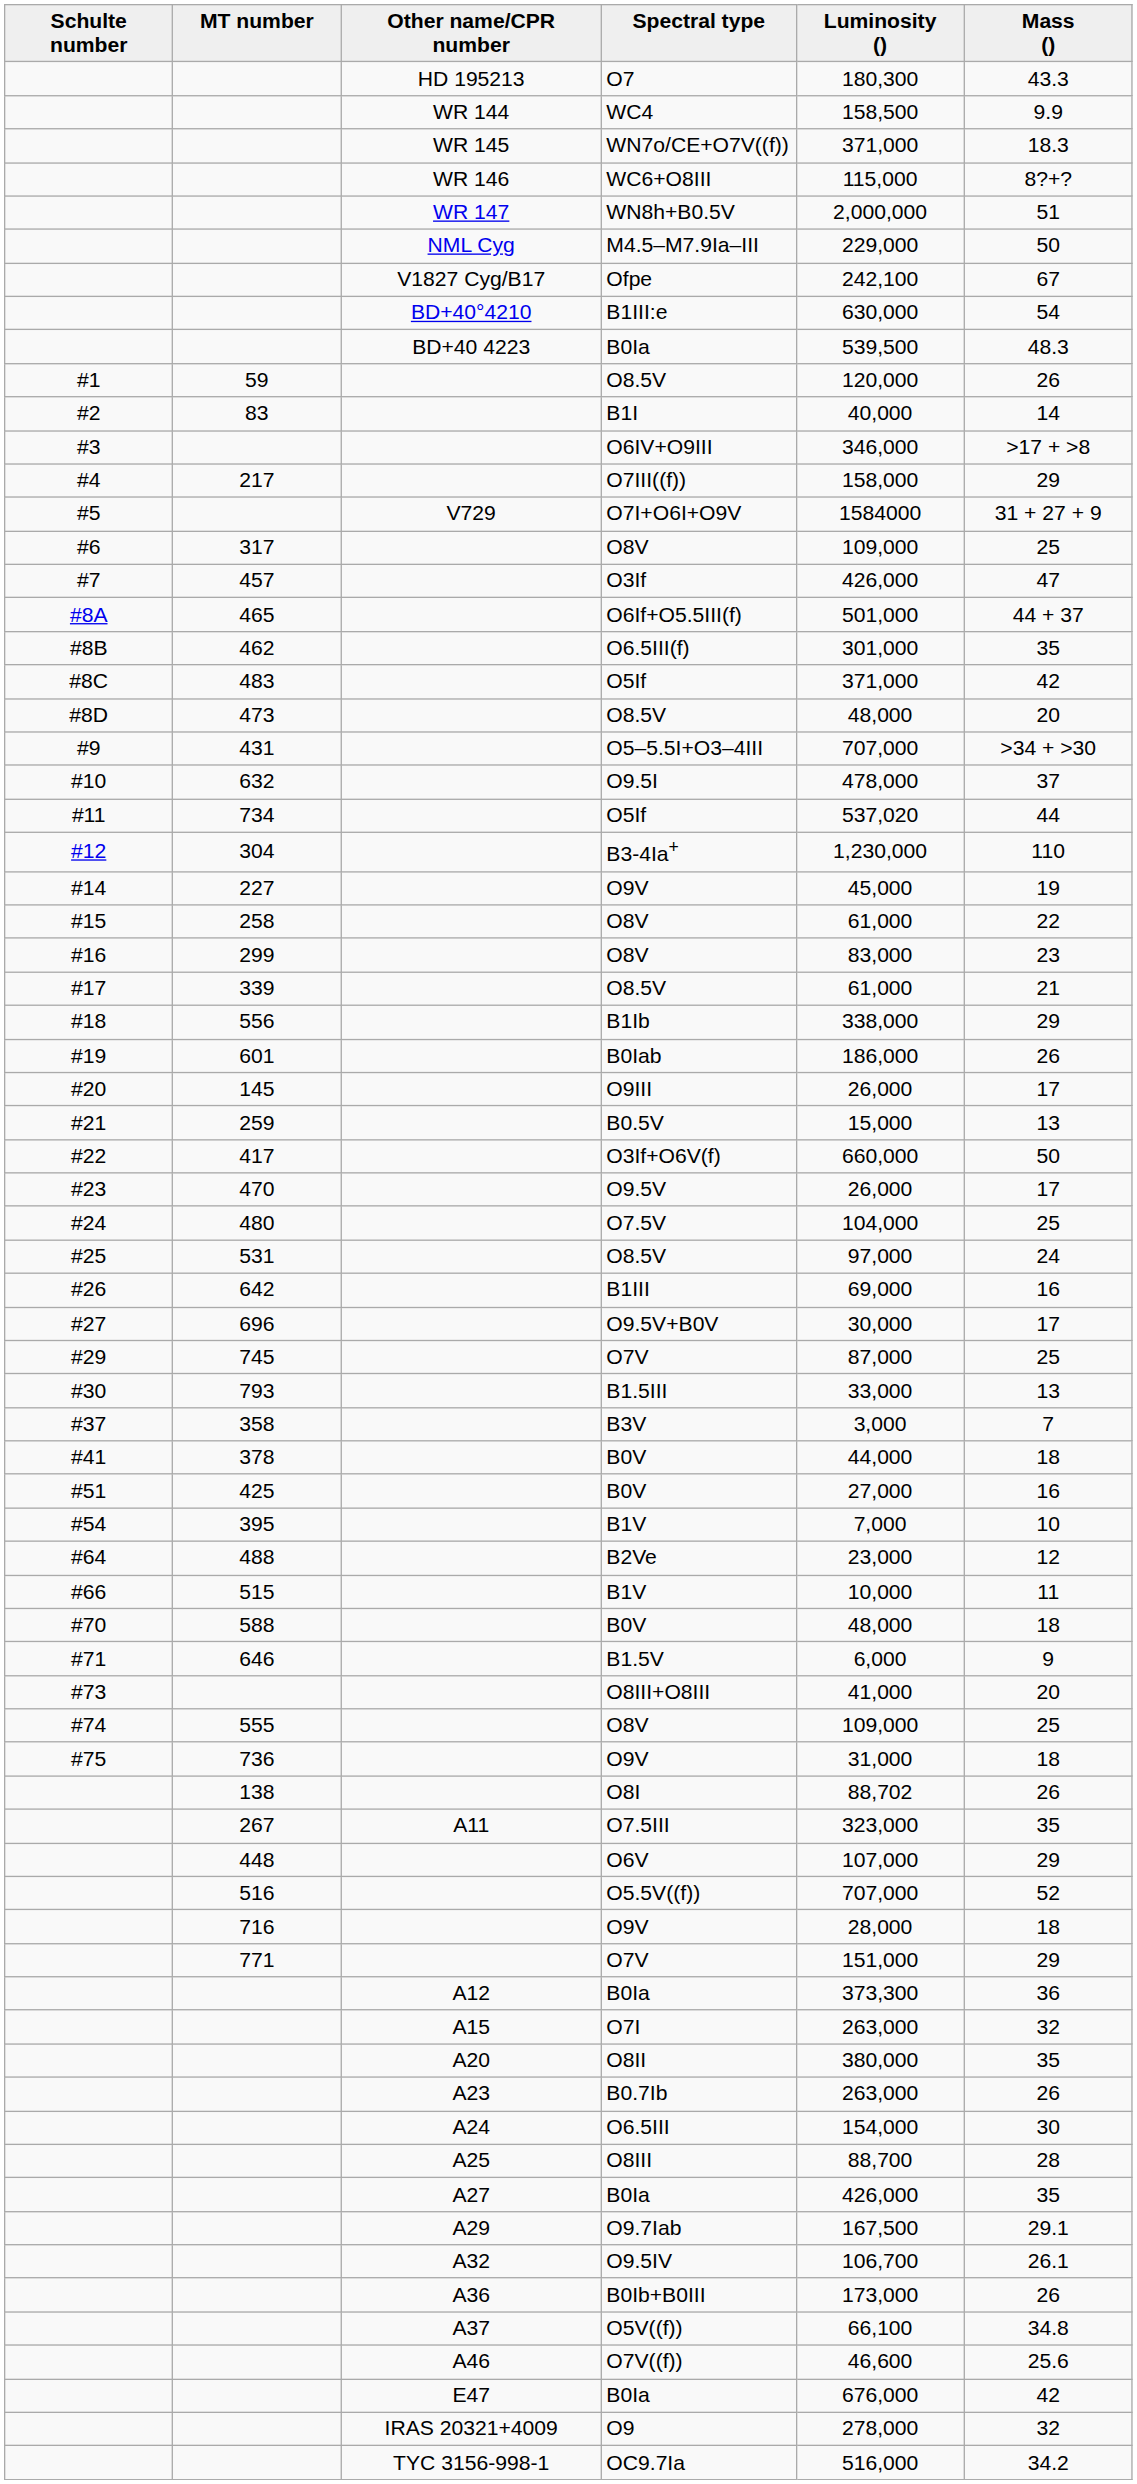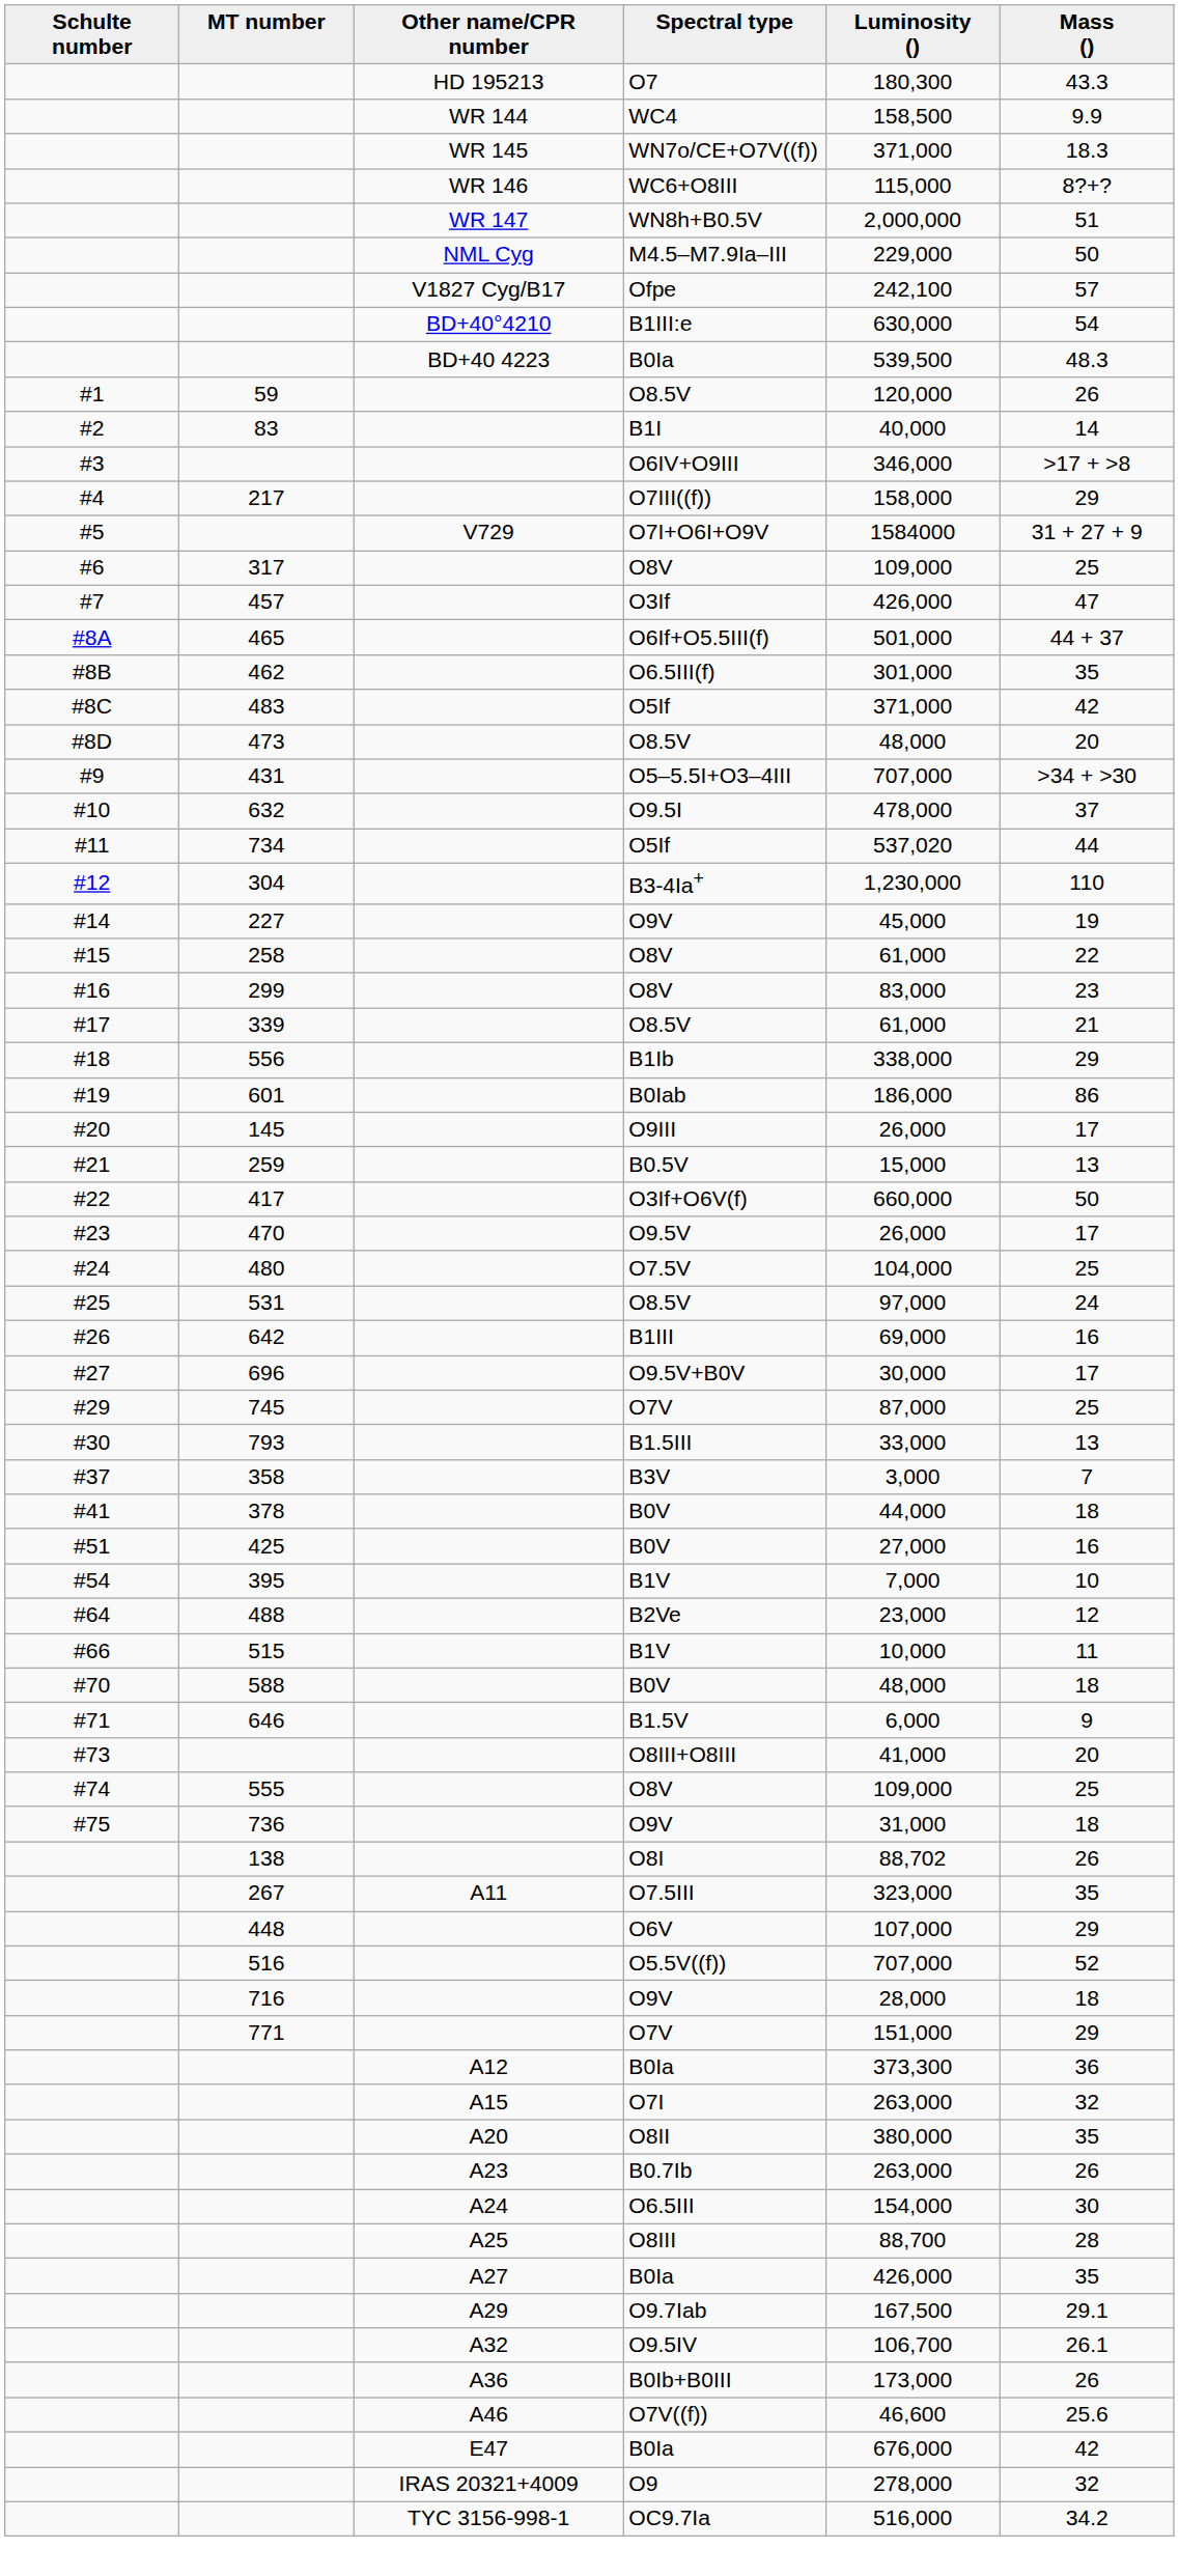 <table class="wikitable sortable">
 <tr>
 <th style="background:#efefef;" valign="top" width="120" align="center">Schulte number</th>
 <th style="background:#efefef;" valign="top" width="120" align="center">MT number</th>
 <th style="background:#efefef;" valign="top" width="190" align="center">Other name/CPR number</th>
 <th style="background:#efefef;" valign="top" width="140" align="center">Spectral type</th>
 <th style="background:#efefef;" valign="top" width="120" align="center">Luminosity<br>()</th>
 <th style="background:#efefef;" valign="top" width="120" align="center">Mass<br>()</th>
 </tr>
 <tr>
 <td></td>
 <td></td>
 <td align="center">HD 195213</td>
 <td>O7</td>
 <td align="center">180,300</td>
 <td align="center">43.3</td>
 </tr>
 <tr>
 <td></td>
 <td></td>
 <td align="center">WR 144</td>
 <td>WC4</td>
 <td align="center">158,500</td>
 <td align="center">9.9</td>
 </tr>
 <tr>
 <td></td>
 <td></td>
 <td align="center">WR 145</td>
 <td>WN7o/CE+O7V((f))</td>
 <td align="center">371,000</td>
 <td align="center">18.3</td>
 </tr>
 <tr>
 <td></td>
 <td></td>
 <td align="center">WR 146</td>
 <td>WC6+O8III</td>
 <td align="center">115,000</td>
 <td align="center">8?+?</td>
 </tr>
 <tr>
 <td></td>
 <td></td>
 <td align="center"><a href='#'>WR 147</a></td>
 <td>WN8h+B0.5V</td>
 <td align="center">2,000,000</td>
 <td align="center">51</td>
 </tr>
 <tr>
 <td></td>
 <td></td>
 <td align="center"><a href='#'>NML Cyg</a></td>
 <td>M4.5–M7.9Ia–III</td>
 <td align="center">229,000</td>
 <td align="center">50</td>
 </tr>
 <tr>
 <td></td>
 <td></td>
 <td align="center">V1827 Cyg/B17</td>
 <td>Ofpe</td>
 <td align="center">242,100</td>
-<td align="center">67</td>
+<td align="center">57</td>
 </tr>
 <tr>
 <td></td>
 <td></td>
 <td align="center"><a href='#'>BD+40°4210</a></td>
 <td>B1III:e</td>
 <td align="center">630,000</td>
 <td align="center">54</td>
 </tr>
 <tr>
 <td></td>
 <td></td>
 <td align="center">BD+40 4223</td>
 <td>B0Ia</td>
 <td align="center">539,500</td>
 <td align="center">48.3</td>
 </tr>
 <tr>
 <td align="center">#1</td>
 <td align="center">59</td>
 <td></td>
 <td>O8.5V</td>
 <td align="center">120,000</td>
 <td align="center">26</td>
 </tr>
 <tr>
 <td align="center">#2</td>
 <td align="center">83</td>
 <td></td>
 <td>B1I</td>
 <td align="center">40,000</td>
 <td align="center">14</td>
 </tr>
 <tr>
 <td align="center">#3</td>
 <td align="center"></td>
 <td></td>
 <td>O6IV+O9III</td>
 <td align="center">346,000</td>
 <td align="center">>17 + >8</td>
 </tr>
 <tr>
 <td align="center">#4</td>
 <td align="center">217</td>
 <td></td>
 <td>O7III((f))</td>
 <td align="center">158,000</td>
 <td align="center">29</td>
 </tr>
 <tr>
 <td align="center">#5</td>
 <td align="center"></td>
 <td align="center">V729</td>
 <td>O7I+O6I+O9V</td>
 <td align="center">1584000</td>
 <td align="center">31 + 27 + 9</td>
 </tr>
 <tr>
 <td align="center">#6</td>
 <td align="center">317</td>
 <td></td>
 <td>O8V</td>
 <td align="center">109,000</td>
 <td align="center">25</td>
 </tr>
 <tr>
 <td align="center">#7</td>
 <td align="center">457</td>
 <td></td>
 <td>O3If</td>
 <td align="center">426,000</td>
 <td align="center">47</td>
 </tr>
 <tr>
 <td align="center"><a href='#'>#8A</a></td>
 <td align="center">465</td>
 <td></td>
 <td>O6If+O5.5III(f)</td>
 <td align="center">501,000</td>
 <td align="center">44 + 37</td>
 </tr>
 <tr>
 <td align="center">#8B</td>
 <td align="center">462</td>
 <td></td>
 <td>O6.5III(f)</td>
 <td align="center">301,000</td>
 <td align="center">35</td>
 </tr>
 <tr>
 <td align="center">#8C</td>
 <td align="center">483</td>
 <td></td>
 <td>O5If</td>
 <td align="center">371,000</td>
 <td align="center">42</td>
 </tr>
 <tr>
 <td align="center">#8D</td>
 <td align="center">473</td>
 <td></td>
 <td>O8.5V</td>
 <td align="center">48,000</td>
 <td align="center">20</td>
 </tr>
 <tr>
 <td align="center">#9</td>
 <td align="center">431</td>
 <td></td>
 <td>O5–5.5I+O3–4III</td>
 <td align="center">707,000</td>
 <td align="center">>34 + >30</td>
 </tr>
 <tr>
 <td align="center">#10</td>
 <td align="center">632</td>
 <td></td>
 <td>O9.5I</td>
 <td align="center">478,000</td>
 <td align="center">37</td>
 </tr>
 <tr>
 <td align="center">#11</td>
 <td align="center">734</td>
 <td></td>
 <td>O5If</td>
 <td align="center">537,020</td>
 <td align="center">44</td>
 </tr>
 <tr>
 <td align="center"><a href='#'>#12</a></td>
 <td align="center">304</td>
 <td></td>
 <td>B3-4Ia<sup>+</sup></td>
 <td align="center">1,230,000</td>
 <td align="center">110</td>
 </tr>
 <tr>
 <td align="center">#14</td>
 <td align="center">227</td>
 <td></td>
 <td>O9V</td>
 <td align="center">45,000</td>
 <td align="center">19</td>
 </tr>
 <tr>
 <td align="center">#15</td>
 <td align="center">258</td>
 <td></td>
 <td>O8V</td>
 <td align="center">61,000</td>
 <td align="center">22</td>
 </tr>
 <tr>
 <td align="center">#16</td>
 <td align="center">299</td>
 <td></td>
 <td>O8V</td>
 <td align="center">83,000</td>
 <td align="center">23</td>
 </tr>
 <tr>
 <td align="center">#17</td>
 <td align="center">339</td>
 <td></td>
 <td>O8.5V</td>
 <td align="center">61,000</td>
 <td align="center">21</td>
 </tr>
 <tr>
 <td align="center">#18</td>
 <td align="center">556</td>
 <td></td>
 <td>B1Ib</td>
 <td align="center">338,000</td>
 <td align="center">29</td>
 </tr>
 <tr>
 <td align="center">#19</td>
 <td align="center">601</td>
 <td></td>
 <td>B0Iab</td>
 <td align="center">186,000</td>
-<td align="center">26</td>
+<td align="center">86</td>
 </tr>
 <tr>
 <td align="center">#20</td>
 <td align="center">145</td>
 <td></td>
 <td>O9III</td>
 <td align="center">26,000</td>
 <td align="center">17</td>
 </tr>
 <tr>
 <td align="center">#21</td>
 <td align="center">259</td>
 <td></td>
 <td>B0.5V</td>
 <td align="center">15,000</td>
 <td align="center">13</td>
 </tr>
 <tr>
 <td align="center">#22</td>
 <td align="center">417</td>
 <td></td>
 <td>O3If+O6V(f)</td>
 <td align="center">660,000</td>
 <td align="center">50</td>
 </tr>
 <tr>
 <td align="center">#23</td>
 <td align="center">470</td>
 <td></td>
 <td>O9.5V</td>
 <td align="center">26,000</td>
 <td align="center">17</td>
 </tr>
 <tr>
 <td align="center">#24</td>
 <td align="center">480</td>
 <td></td>
 <td>O7.5V</td>
 <td align="center">104,000</td>
 <td align="center">25</td>
 </tr>
 <tr>
 <td align="center">#25</td>
 <td align="center">531</td>
 <td></td>
 <td>O8.5V</td>
 <td align="center">97,000</td>
 <td align="center">24</td>
 </tr>
 <tr>
 <td align="center">#26</td>
 <td align="center">642</td>
 <td></td>
 <td>B1III</td>
 <td align="center">69,000</td>
 <td align="center">16</td>
 </tr>
 <tr>
 <td align="center">#27</td>
 <td align="center">696</td>
 <td></td>
 <td>O9.5V+B0V</td>
 <td align="center">30,000</td>
 <td align="center">17</td>
 </tr>
 <tr>
 <td align="center">#29</td>
 <td align="center">745</td>
 <td></td>
 <td>O7V</td>
 <td align="center">87,000</td>
 <td align="center">25</td>
 </tr>
 <tr>
 <td align="center">#30</td>
 <td align="center">793</td>
 <td></td>
 <td>B1.5III</td>
 <td align="center">33,000</td>
 <td align="center">13</td>
 </tr>
 <tr>
 <td align="center">#37</td>
 <td align="center">358</td>
 <td></td>
 <td>B3V</td>
 <td align="center">3,000</td>
 <td align="center">7</td>
 </tr>
 <tr>
 <td align="center">#41</td>
 <td align="center">378</td>
 <td></td>
 <td>B0V</td>
 <td align="center">44,000</td>
 <td align="center">18</td>
 </tr>
 <tr>
 <td align="center">#51</td>
 <td align="center">425</td>
 <td></td>
 <td>B0V</td>
 <td align="center">27,000</td>
 <td align="center">16</td>
 </tr>
 <tr>
 <td align="center">#54</td>
 <td align="center">395</td>
 <td></td>
 <td>B1V</td>
 <td align="center">7,000</td>
 <td align="center">10</td>
 </tr>
 <tr>
 <td align="center">#64</td>
 <td align="center">488</td>
 <td></td>
 <td>B2Ve</td>
 <td align="center">23,000</td>
 <td align="center">12</td>
 </tr>
 <tr>
 <td align="center">#66</td>
 <td align="center">515</td>
 <td></td>
 <td>B1V</td>
 <td align="center">10,000</td>
 <td align="center">11</td>
 </tr>
 <tr>
 <td align="center">#70</td>
 <td align="center">588</td>
 <td></td>
 <td>B0V</td>
 <td align="center">48,000</td>
 <td align="center">18</td>
 </tr>
 <tr>
 <td align="center">#71</td>
 <td align="center">646</td>
 <td></td>
 <td>B1.5V</td>
 <td align="center">6,000</td>
 <td align="center">9</td>
 </tr>
 <tr>
 <td align="center">#73</td>
 <td></td>
 <td></td>
 <td>O8III+O8III</td>
 <td align="center">41,000</td>
 <td align="center">20</td>
 </tr>
 <tr>
 <td align="center">#74</td>
 <td align="center">555</td>
 <td></td>
 <td>O8V</td>
 <td align="center">109,000</td>
 <td align="center">25</td>
 </tr>
 <tr>
 <td align="center">#75</td>
 <td align="center">736</td>
 <td></td>
 <td>O9V</td>
 <td align="center">31,000</td>
 <td align="center">18</td>
 </tr>
 <tr>
 <td></td>
 <td align="center">138</td>
 <td></td>
 <td>O8I</td>
 <td align="center">88,702</td>
 <td align="center">26</td>
 </tr>
 <tr>
 <td></td>
 <td align="center">267</td>
 <td align="center">A11</td>
 <td>O7.5III</td>
 <td align="center">323,000</td>
 <td align="center">35</td>
 </tr>
 <tr>
 <td></td>
 <td align="center">448</td>
 <td></td>
 <td>O6V</td>
 <td align="center">107,000</td>
 <td align="center">29</td>
 </tr>
 <tr>
 <td align="center"></td>
 <td align="center">516</td>
 <td></td>
 <td>O5.5V((f))</td>
 <td align="center">707,000</td>
 <td align="center">52</td>
 </tr>
 <tr>
 <td></td>
 <td align="center">716</td>
 <td></td>
 <td>O9V</td>
 <td align="center">28,000</td>
 <td align="center">18</td>
 </tr>
 <tr>
 <td align="center"></td>
 <td align="center">771</td>
 <td></td>
 <td>O7V</td>
 <td align="center">151,000</td>
 <td align="center">29</td>
 </tr>
 <tr>
 <td></td>
 <td></td>
 <td align="center">A12</td>
 <td>B0Ia</td>
 <td align="center">373,300</td>
 <td align="center">36</td>
 </tr>
 <tr>
 <td></td>
 <td></td>
 <td align="center">A15</td>
 <td>O7I</td>
 <td align="center">263,000</td>
 <td align="center">32</td>
 </tr>
 <tr>
 <td></td>
 <td></td>
 <td align="center">A20</td>
 <td>O8II</td>
 <td align="center">380,000</td>
 <td align="center">35</td>
 </tr>
 <tr>
 <td></td>
 <td></td>
 <td align="center">A23</td>
 <td>B0.7Ib</td>
 <td align="center">263,000</td>
 <td align="center">26</td>
 </tr>
 <tr>
 <td></td>
 <td></td>
 <td align="center">A24</td>
 <td>O6.5III</td>
 <td align="center">154,000</td>
 <td align="center">30</td>
 </tr>
 <tr>
 <td></td>
 <td></td>
 <td align="center">A25</td>
 <td>O8III</td>
 <td align="center">88,700</td>
 <td align="center">28</td>
 </tr>
 <tr>
 <td></td>
 <td></td>
 <td align="center">A27</td>
 <td>B0Ia</td>
 <td align="center">426,000</td>
 <td align="center">35</td>
 </tr>
 <tr>
 <td></td>
 <td></td>
 <td align="center">A29</td>
 <td>O9.7Iab</td>
 <td align="center">167,500</td>
 <td align="center">29.1</td>
 </tr>
 <tr>
 <td></td>
 <td></td>
 <td align="center">A32</td>
 <td>O9.5IV</td>
 <td align="center">106,700</td>
 <td align="center">26.1</td>
 </tr>
 <tr>
 <td></td>
 <td></td>
 <td align="center">A36</td>
 <td>B0Ib+B0III</td>
 <td align="center">173,000</td>
 <td align="center">26</td>
 </tr>
 <tr>
 <td></td>
 <td></td>
-<td align="center">A37</td>
-<td>O5V((f))</td>
-<td align="center">66,100</td>
-<td align="center">34.8</td>
-</tr>
-<tr>
-<td></td>
-<td></td>
 <td align="center">A46</td>
 <td>O7V((f))</td>
 <td align="center">46,600</td>
 <td align="center">25.6</td>
 </tr>
 <tr>
 <td></td>
 <td></td>
 <td align="center">E47</td>
 <td>B0Ia</td>
 <td align="center">676,000</td>
 <td align="center">42</td>
 </tr>
 <tr>
 <td></td>
 <td></td>
 <td align="center">IRAS 20321+4009</td>
 <td>O9</td>
 <td align="center">278,000</td>
 <td align="center">32</td>
 </tr>
 <tr>
 <td></td>
 <td></td>
 <td align="center">TYC 3156-998-1</td>
 <td>OC9.7Ia</td>
 <td align="center">516,000</td>
 <td align="center">34.2</td>
 </tr>
 </table>
